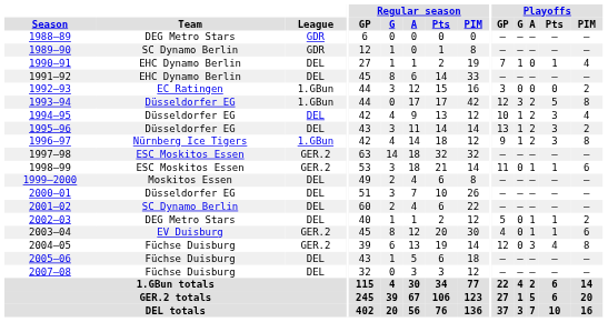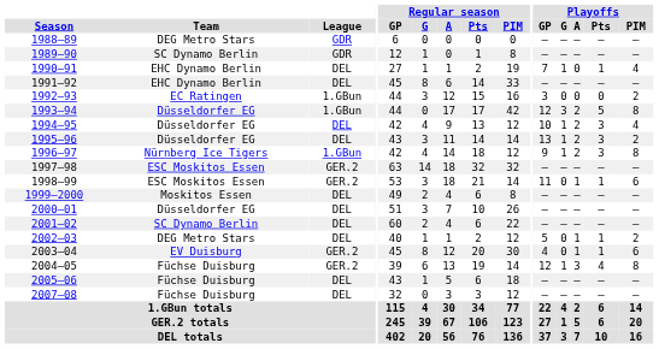 <table border="0" cellpadding="1" cellspacing="0" style="text-align:center; width:60em">
 <tr bgcolor="#e0e0e0">
 <th colspan="3" bgcolor="#ffffff"></th>
 <th rowspan="100" bgcolor="#ffffff"></th>
 <th colspan="5"><a href='#'>Regular season</a></th>
 <th rowspan="100" bgcolor="#ffffff"></th>
 <th colspan="5"><a href='#'>Playoffs</a></th>
 </tr>
 <tr bgcolor="#e0e0e0">
 <th><a href='#'>Season</a></th>
 <th>Team</th>
 <th>League</th>
 <th>GP</th>
 <th><a href='#'>G</a></th>
 <th><a href='#'>A</a></th>
 <th><a href='#'>Pts</a></th>
 <th><a href='#'>PIM</a></th>
 <th>GP</th>
 <th>G</th>
 <th>A</th>
 <th>Pts</th>
 <th>PIM</th>
 </tr>
 <tr>
 <td><a href='#'>1988–89</a></td>
 <td>DEG Metro Stars</td>
 <td><a href='#'>GDR</a></td>
 <td>6</td>
 <td>0</td>
 <td>0</td>
 <td>0</td>
 <td>0</td>
 <td>—</td>
 <td>—</td>
 <td>—</td>
 <td>—</td>
 <td>—</td>
 </tr>
 <tr bgcolor="#f0f0f0">
 <td><a href='#'>1989–90</a></td>
 <td>SC Dynamo Berlin</td>
 <td>GDR</td>
 <td>12</td>
 <td>1</td>
 <td>0</td>
 <td>1</td>
 <td>8</td>
 <td>—</td>
 <td>—</td>
 <td>—</td>
 <td>—</td>
 <td>—</td>
 </tr>
 <tr>
 <td><a href='#'>1990–91</a></td>
 <td>EHC Dynamo Berlin</td>
 <td>DEL</td>
 <td>27</td>
 <td>1</td>
 <td>1</td>
 <td>2</td>
 <td>19</td>
 <td>7</td>
 <td>1</td>
 <td>0</td>
 <td>1</td>
 <td>4</td>
 </tr>
 <tr bgcolor="#f0f0f0">
 <td>1991–92</td>
 <td>EHC Dynamo Berlin</td>
 <td>DEL</td>
 <td>45</td>
 <td>8</td>
 <td>6</td>
 <td>14</td>
 <td>33</td>
 <td>—</td>
 <td>—</td>
 <td>—</td>
 <td>—</td>
 <td>—</td>
 </tr>
 <tr>
 <td><a href='#'>1992–93</a></td>
 <td><a href='#'>EC Ratingen</a></td>
 <td>1.GBun</td>
 <td>44</td>
 <td>3</td>
 <td>12</td>
 <td>15</td>
 <td>16</td>
 <td>3</td>
 <td>0</td>
 <td>0</td>
 <td>0</td>
 <td>2</td>
 </tr>
 <tr bgcolor="#f0f0f0">
 <td><a href='#'>1993–94</a></td>
 <td><a href='#'>Düsseldorfer EG</a></td>
 <td>1.GBun</td>
 <td>44</td>
 <td>0</td>
 <td>17</td>
 <td>17</td>
 <td>42</td>
 <td>12</td>
 <td>3</td>
 <td>2</td>
 <td>5</td>
 <td>8</td>
 </tr>
 <tr>
 <td><a href='#'>1994–95</a></td>
 <td>Düsseldorfer EG</td>
 <td><a href='#'>DEL</a></td>
 <td>42</td>
 <td>4</td>
 <td>9</td>
 <td>13</td>
 <td>12</td>
 <td>10</td>
 <td>1</td>
 <td>2</td>
 <td>3</td>
 <td>4</td>
 </tr>
 <tr bgcolor="#f0f0f0">
 <td><a href='#'>1995–96</a></td>
 <td>Düsseldorfer EG</td>
 <td>DEL</td>
 <td>43</td>
 <td>3</td>
 <td>11</td>
 <td>14</td>
 <td>14</td>
 <td>13</td>
 <td>1</td>
 <td>2</td>
 <td>3</td>
 <td>2</td>
 </tr>
 <tr>
 <td><a href='#'>1996–97</a></td>
 <td><a href='#'>Nürnberg Ice Tigers</a></td>
 <td><a href='#'>1.GBun</a></td>
 <td>42</td>
 <td>4</td>
 <td>14</td>
 <td>18</td>
 <td>12</td>
 <td>9</td>
 <td>1</td>
 <td>2</td>
 <td>3</td>
 <td>8</td>
 </tr>
 <tr bgcolor="#f0f0f0">
 <td>1997–98</td>
 <td><a href='#'>ESC Moskitos Essen</a></td>
 <td>GER.2</td>
 <td>63</td>
 <td>14</td>
 <td>18</td>
 <td>32</td>
 <td>32</td>
 <td>—</td>
 <td>—</td>
 <td>—</td>
 <td>—</td>
 <td>—</td>
 </tr>
 <tr>
 <td>1998–99</td>
 <td>ESC Moskitos Essen</td>
 <td>GER.2</td>
 <td>53</td>
 <td>3</td>
 <td>18</td>
 <td>21</td>
 <td>14</td>
 <td>11</td>
 <td>0</td>
 <td>1</td>
 <td>1</td>
 <td>6</td>
 </tr>
 <tr bgcolor="#f0f0f0">
 <td><a href='#'>1999–2000</a></td>
 <td>Moskitos Essen</td>
 <td>DEL</td>
 <td>49</td>
 <td>2</td>
 <td>4</td>
 <td>6</td>
 <td>8</td>
 <td>—</td>
 <td>—</td>
 <td>—</td>
 <td>—</td>
 <td>—</td>
 </tr>
 <tr>
 <td><a href='#'>2000–01</a></td>
 <td>Düsseldorfer EG</td>
 <td>DEL</td>
 <td>51</td>
 <td>3</td>
 <td>7</td>
 <td>10</td>
 <td>26</td>
 <td>—</td>
 <td>—</td>
 <td>—</td>
 <td>—</td>
 <td>—</td>
 </tr>
 <tr bgcolor="#f0f0f0">
 <td><a href='#'>2001–02</a></td>
 <td><a href='#'>SC Dynamo Berlin</a></td>
 <td>DEL</td>
 <td>60</td>
 <td>2</td>
 <td>4</td>
 <td>6</td>
 <td>22</td>
 <td>—</td>
 <td>—</td>
 <td>—</td>
 <td>—</td>
 <td>—</td>
 </tr>
 <tr>
 <td><a href='#'>2002–03</a></td>
 <td>DEG Metro Stars</td>
 <td>DEL</td>
 <td>40</td>
 <td>1</td>
 <td>1</td>
 <td>2</td>
 <td>12</td>
 <td>5</td>
 <td>0</td>
 <td>1</td>
 <td>1</td>
 <td>2</td>
 </tr>
 <tr bgcolor="#f0f0f0">
 <td>2003–04</td>
 <td><a href='#'>EV Duisburg</a></td>
 <td>GER.2</td>
 <td>45</td>
 <td>8</td>
 <td>12</td>
 <td>20</td>
 <td>30</td>
 <td>4</td>
 <td>0</td>
 <td>1</td>
 <td>1</td>
 <td>6</td>
 </tr>
 <tr>
 <td>2004–05</td>
 <td>Füchse Duisburg</td>
 <td>GER.2</td>
 <td>39</td>
 <td>6</td>
 <td>13</td>
 <td>19</td>
 <td>14</td>
 <td>12</td>
-<td>0</td>
+<td>1</td>
 <td>3</td>
 <td>4</td>
 <td>8</td>
 </tr>
 <tr bgcolor="#f0f0f0">
 <td><a href='#'>2005–06</a></td>
 <td>Füchse Duisburg</td>
 <td>DEL</td>
 <td>43</td>
 <td>1</td>
 <td>5</td>
 <td>6</td>
 <td>18</td>
 <td>—</td>
 <td>—</td>
 <td>—</td>
 <td>—</td>
 <td>—</td>
 </tr>
 <tr>
 <td><a href='#'>2007–08</a></td>
 <td>Füchse Duisburg</td>
 <td>DEL</td>
 <td>32</td>
 <td>0</td>
 <td>3</td>
 <td>3</td>
 <td>12</td>
 <td>—</td>
 <td>—</td>
 <td>—</td>
 <td>—</td>
 <td>—</td>
 </tr>
 <tr bgcolor="#e0e0e0">
 <th colspan="3">1.GBun totals</th>
 <th>115</th>
 <th>4</th>
 <th>30</th>
 <th>34</th>
 <th>77</th>
 <th>22</th>
 <th>4</th>
 <th>2</th>
 <th>6</th>
 <th>14</th>
 </tr>
 <tr bgcolor="#e0e0e0">
 <th colspan="3">GER.2 totals</th>
 <th>245</th>
 <th>39</th>
 <th>67</th>
 <th>106</th>
 <th>123</th>
 <th>27</th>
 <th>1</th>
 <th>5</th>
 <th>6</th>
 <th>20</th>
 </tr>
 <tr bgcolor="#e0e0e0">
 <th colspan="3">DEL totals</th>
 <th>402</th>
 <th>20</th>
 <th>56</th>
 <th>76</th>
 <th>136</th>
 <th>37</th>
 <th>3</th>
 <th>7</th>
 <th>10</th>
 <th>16</th>
 </tr>
 </table>
